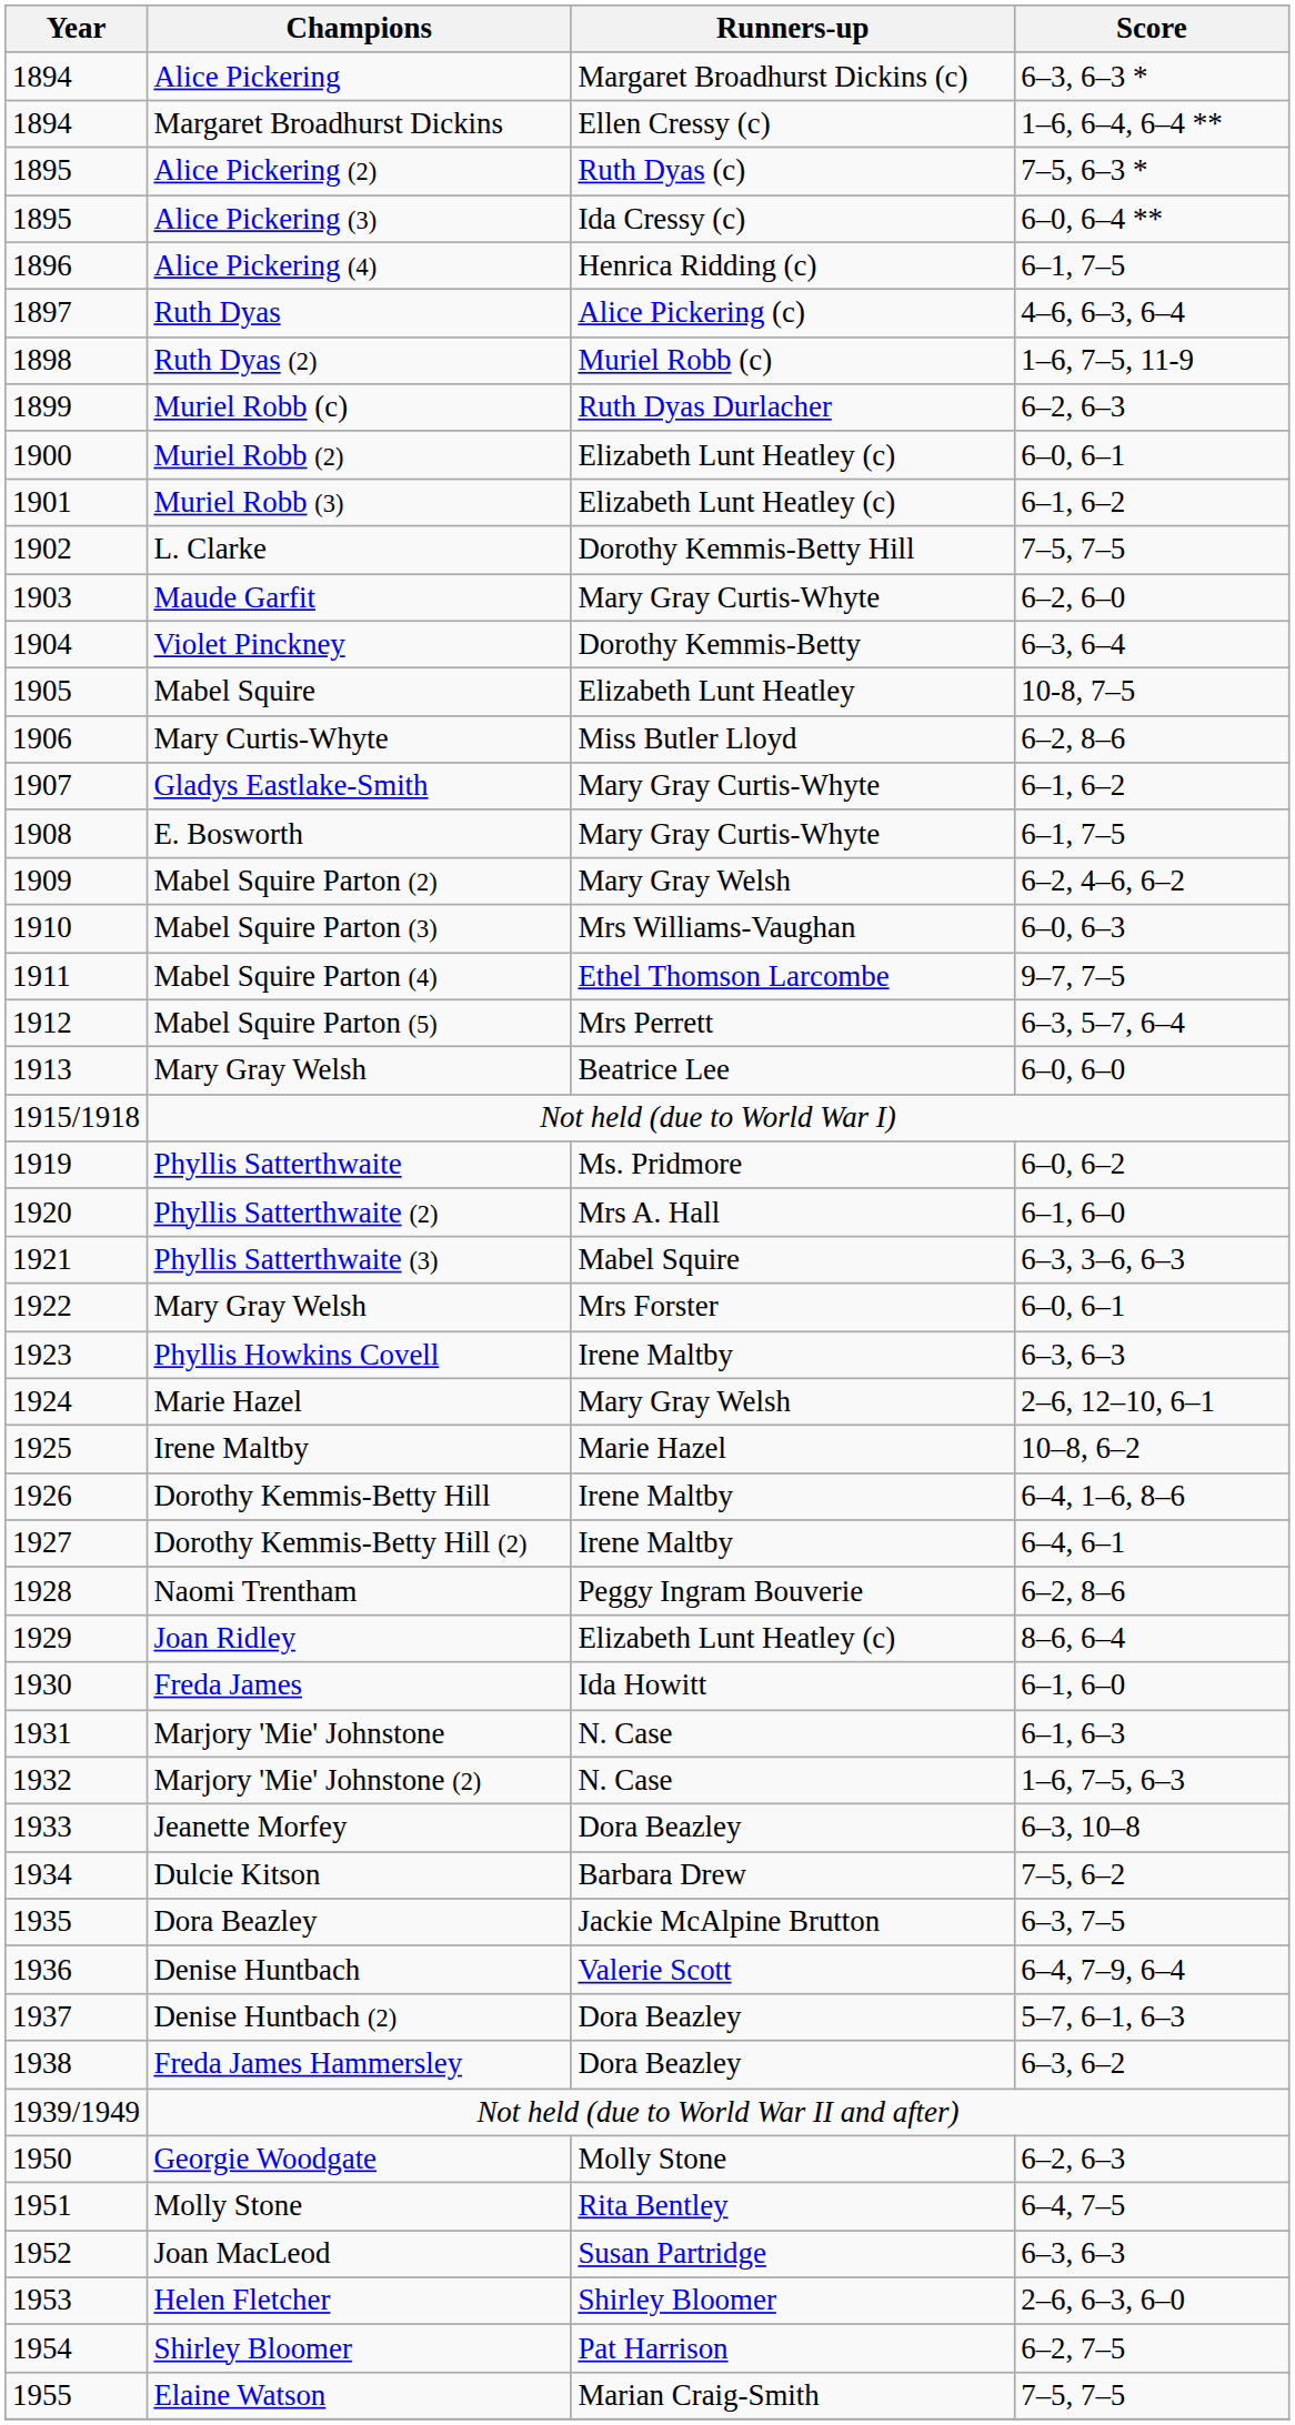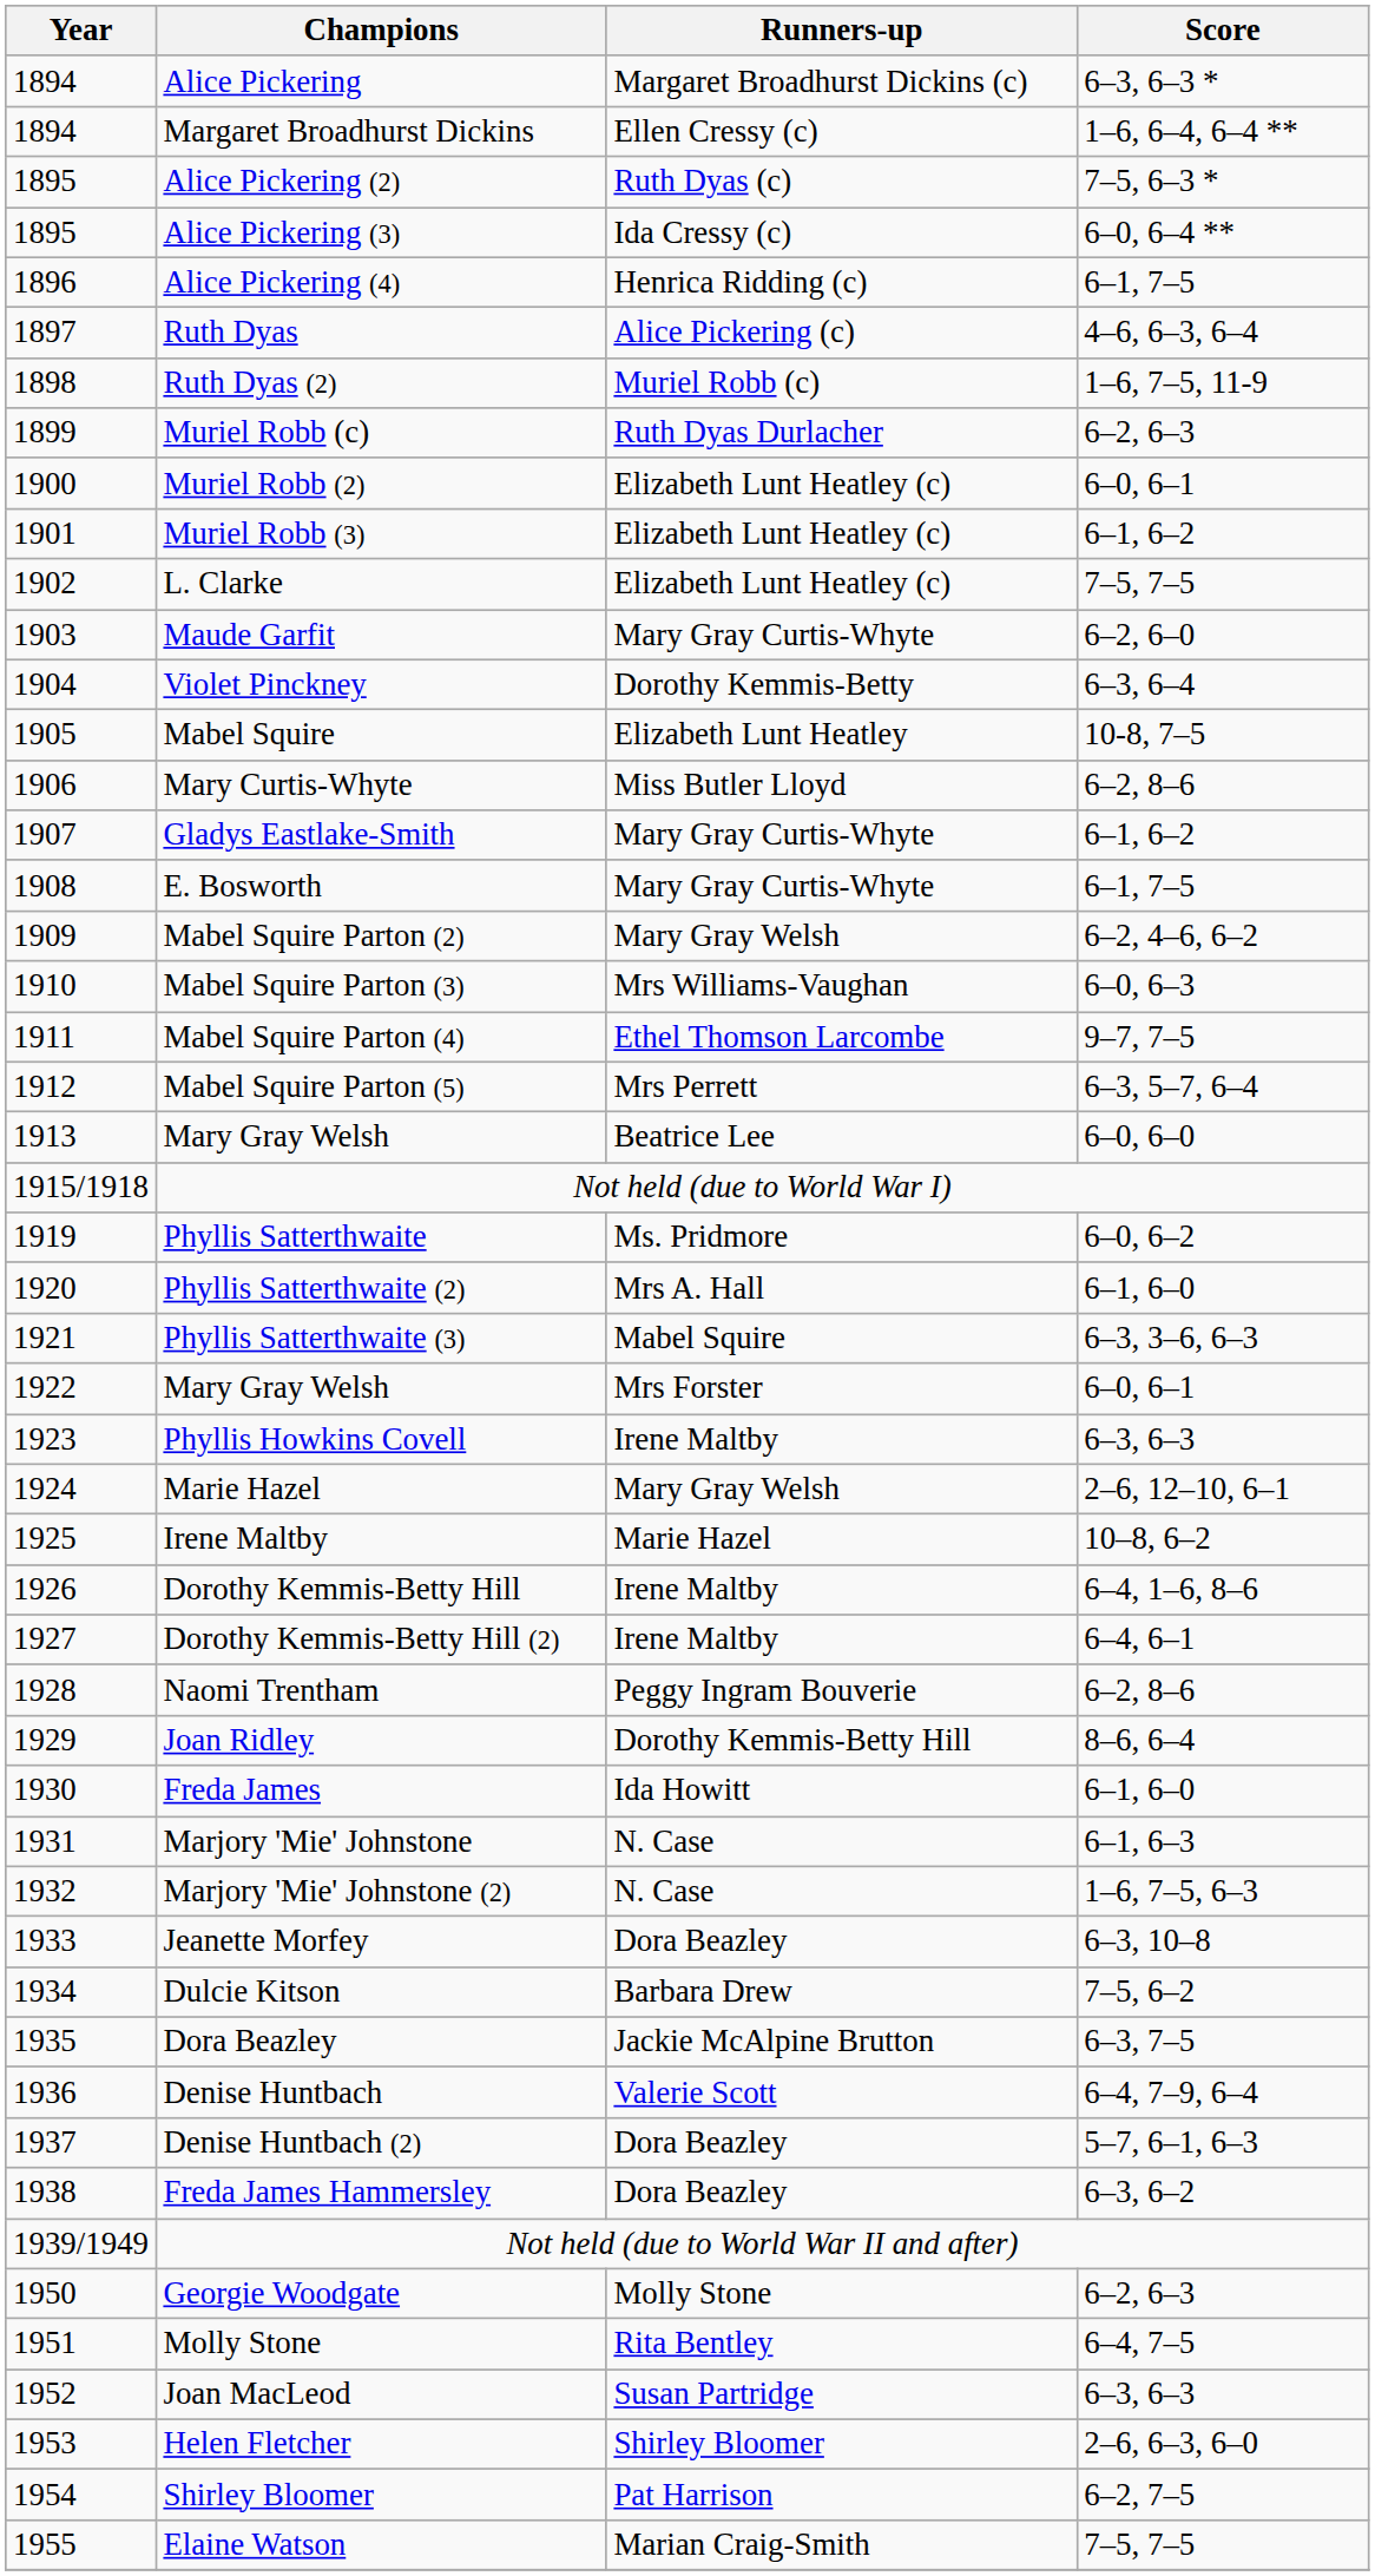 <table class="wikitable">
 <tr>
 <th style="width:60px;">Year</th>
 <th style="width:220px;">Champions</th>
 <th style="width:230px;">Runners-up</th>
 <th style="width:140px;">Score</th>
 </tr>
 <tr>
 <td>1894</td>
 <td> <a href='#'>Alice Pickering</a></td>
 <td>  Margaret Broadhurst Dickins (c)</td>
 <td>6–3, 6–3 *</td>
 </tr>
 <tr>
 <td>1894</td>
 <td>  Margaret Broadhurst Dickins</td>
 <td> Ellen Cressy (c)</td>
 <td>1–6, 6–4, 6–4 **</td>
 </tr>
 <tr>
 <td>1895</td>
 <td> <a href='#'>Alice Pickering</a> <small>(2)</small></td>
 <td> <a href='#'>Ruth Dyas</a> (c)</td>
 <td>7–5, 6–3 *</td>
 </tr>
 <tr ,>
 <td>1895</td>
 <td> <a href='#'>Alice Pickering</a> <small>(3)</small></td>
 <td> Ida Cressy  (c)</td>
 <td>6–0, 6–4 **</td>
 </tr>
 <tr>
 <td>1896</td>
 <td> <a href='#'>Alice Pickering</a> <small>(4)</small></td>
 <td> Henrica Ridding (c)</td>
 <td>6–1, 7–5</td>
 </tr>
 <tr>
 <td>1897</td>
 <td> <a href='#'>Ruth Dyas</a></td>
 <td> <a href='#'>Alice Pickering</a> (c)</td>
 <td>4–6, 6–3, 6–4</td>
 </tr>
 <tr>
 <td>1898</td>
 <td> <a href='#'>Ruth Dyas</a> <small>(2)</small></td>
 <td> <a href='#'>Muriel Robb</a> (c)</td>
 <td>1–6, 7–5, 11-9</td>
 </tr>
 <tr>
 <td>1899</td>
 <td> <a href='#'>Muriel Robb</a> (c)</td>
 <td> <a href='#'>Ruth Dyas Durlacher</a></td>
 <td>6–2, 6–3</td>
 </tr>
 <tr>
 <td>1900</td>
 <td> <a href='#'>Muriel Robb</a> <small>(2)</small></td>
 <td> Elizabeth Lunt Heatley (c)</td>
 <td>6–0, 6–1</td>
 </tr>
 <tr>
 <td>1901</td>
 <td> <a href='#'>Muriel Robb</a> <small>(3)</small></td>
 <td> Elizabeth Lunt Heatley (c)</td>
 <td>6–1, 6–2</td>
 </tr>
 <tr>
 <td>1902</td>
 <td>  L. Clarke</td>
-<td> Dorothy Kemmis-Betty Hill</td>
+<td> Elizabeth Lunt Heatley (c)</td>
 <td>7–5, 7–5</td>
 </tr>
 <tr>
 <td>1903</td>
 <td> <a href='#'>Maude Garfit</a></td>
 <td> Mary Gray Curtis-Whyte</td>
 <td>6–2, 6–0</td>
 </tr>
 <tr>
 <td>1904</td>
 <td> <a href='#'>Violet Pinckney</a></td>
 <td>  Dorothy Kemmis-Betty</td>
 <td>6–3, 6–4</td>
 </tr>
 <tr>
 <td>1905</td>
 <td> Mabel Squire</td>
 <td> Elizabeth Lunt Heatley</td>
 <td>10-8, 7–5</td>
 </tr>
 <tr>
 <td>1906</td>
 <td> Mary Curtis-Whyte</td>
 <td> Miss Butler Lloyd</td>
 <td>6–2, 8–6</td>
 </tr>
 <tr>
 <td>1907</td>
 <td> <a href='#'>Gladys Eastlake-Smith</a></td>
 <td> Mary Gray Curtis-Whyte</td>
 <td>6–1, 6–2</td>
 </tr>
 <tr>
 <td>1908</td>
 <td> E. Bosworth</td>
 <td> Mary Gray Curtis-Whyte</td>
 <td>6–1, 7–5</td>
 </tr>
 <tr>
 <td>1909</td>
 <td> Mabel Squire Parton <small>(2)</small></td>
 <td> Mary Gray Welsh</td>
 <td>6–2, 4–6, 6–2</td>
 </tr>
 <tr>
 <td>1910</td>
 <td> Mabel Squire Parton <small>(3)</small></td>
 <td> Mrs Williams-Vaughan</td>
 <td>6–0, 6–3</td>
 </tr>
 <tr>
 <td>1911 </td>
 <td> Mabel Squire Parton <small>(4)</small></td>
 <td>  <a href='#'>Ethel Thomson Larcombe</a></td>
 <td>9–7, 7–5</td>
 </tr>
 <tr>
 <td>1912</td>
 <td> Mabel Squire Parton <small>(5)</small></td>
 <td>  Mrs Perrett</td>
 <td>6–3, 5–7, 6–4</td>
 </tr>
 <tr>
 <td>1913</td>
 <td> Mary Gray Welsh</td>
 <td> Beatrice Lee</td>
 <td>6–0, 6–0</td>
 </tr>
 <tr>
 <td>1915/1918</td>
 <td colspan=4 align=center><em>Not held (due to World War I)</em></td>
 </tr>
 <tr>
 <td>1919</td>
 <td> <a href='#'>Phyllis Satterthwaite</a></td>
 <td> Ms. Pridmore</td>
 <td>6–0, 6–2</td>
 </tr>
 <tr>
 <td>1920</td>
 <td> <a href='#'>Phyllis Satterthwaite</a> <small>(2)</small></td>
 <td> Mrs A. Hall</td>
 <td>6–1, 6–0</td>
 </tr>
 <tr>
 <td>1921 </td>
 <td> <a href='#'>Phyllis Satterthwaite</a> <small>(3)</small></td>
 <td> Mabel Squire</td>
 <td>6–3, 3–6, 6–3</td>
 </tr>
 <tr>
 <td>1922</td>
 <td> Mary Gray Welsh</td>
 <td> Mrs Forster</td>
 <td>6–0, 6–1</td>
 </tr>
 <tr>
 <td>1923</td>
 <td> <a href='#'>Phyllis Howkins Covell</a></td>
 <td> Irene Maltby</td>
 <td>6–3, 6–3</td>
 </tr>
 <tr>
 <td>1924</td>
 <td> Marie Hazel</td>
 <td> Mary Gray Welsh</td>
 <td>2–6, 12–10, 6–1</td>
 </tr>
 <tr>
 <td>1925</td>
 <td> Irene Maltby</td>
 <td> Marie Hazel</td>
 <td>10–8, 6–2</td>
 </tr>
 <tr>
 <td>1926</td>
 <td> Dorothy Kemmis-Betty Hill</td>
 <td> Irene Maltby</td>
 <td>6–4, 1–6, 8–6</td>
 </tr>
 <tr>
 <td>1927</td>
 <td> Dorothy Kemmis-Betty Hill <small>(2)</small></td>
 <td> Irene Maltby</td>
 <td>6–4, 6–1</td>
 </tr>
 <tr>
 <td>1928</td>
 <td> Naomi Trentham</td>
 <td> Peggy Ingram Bouverie</td>
 <td>6–2, 8–6</td>
 </tr>
 <tr>
 <td>1929</td>
 <td> <a href='#'>Joan Ridley</a></td>
-<td> Elizabeth Lunt Heatley (c)</td>
+<td> Dorothy Kemmis-Betty Hill</td>
 <td>8–6, 6–4</td>
 </tr>
 <tr>
 <td>1930</td>
 <td> <a href='#'>Freda James</a></td>
 <td>  Ida Howitt</td>
 <td>6–1, 6–0</td>
 </tr>
 <tr>
 <td>1931</td>
 <td> Marjory 'Mie' Johnstone</td>
 <td> N. Case</td>
 <td>6–1, 6–3</td>
 </tr>
 <tr>
 <td>1932</td>
 <td> Marjory 'Mie' Johnstone <small>(2)</small></td>
 <td> N. Case</td>
 <td>1–6, 7–5, 6–3</td>
 </tr>
 <tr>
 <td>1933</td>
 <td> Jeanette Morfey</td>
 <td> Dora Beazley</td>
 <td>6–3, 10–8</td>
 </tr>
 <tr>
 <td>1934</td>
 <td>  Dulcie Kitson</td>
 <td> Barbara Drew</td>
 <td>7–5, 6–2</td>
 </tr>
 <tr>
 <td>1935</td>
 <td> Dora Beazley</td>
 <td> Jackie McAlpine Brutton</td>
 <td>6–3, 7–5</td>
 </tr>
 <tr>
 <td>1936</td>
 <td> Denise Huntbach</td>
 <td> <a href='#'>Valerie Scott</a></td>
 <td>6–4, 7–9, 6–4</td>
 </tr>
 <tr>
 <td>1937</td>
 <td> Denise Huntbach <small>(2)</small></td>
 <td> Dora Beazley</td>
 <td>5–7, 6–1, 6–3</td>
 </tr>
 <tr>
 <td>1938</td>
 <td> <a href='#'>Freda James Hammersley</a></td>
 <td> Dora Beazley</td>
 <td>6–3, 6–2</td>
 </tr>
 <tr>
 <td>1939/1949</td>
 <td colspan=4 align=center><em>Not held (due to World War II and after)</em></td>
 </tr>
 <tr>
 <td>1950</td>
 <td> <a href='#'>Georgie Woodgate</a></td>
 <td> Molly Stone</td>
 <td>6–2, 6–3</td>
 </tr>
 <tr>
 <td>1951</td>
 <td> Molly Stone</td>
 <td> <a href='#'>Rita Bentley</a></td>
 <td>6–4, 7–5</td>
 </tr>
 <tr>
 <td>1952</td>
 <td> Joan MacLeod</td>
 <td> <a href='#'>Susan Partridge</a></td>
 <td>6–3, 6–3</td>
 </tr>
 <tr>
 <td>1953</td>
 <td> <a href='#'>Helen Fletcher</a></td>
 <td>  <a href='#'>Shirley Bloomer</a></td>
 <td>2–6, 6–3, 6–0</td>
 </tr>
 <tr>
 <td>1954</td>
 <td>  <a href='#'>Shirley Bloomer</a></td>
 <td>  <a href='#'>Pat Harrison</a></td>
 <td>6–2, 7–5</td>
 </tr>
 <tr>
 <td>1955</td>
 <td> <a href='#'>Elaine Watson</a></td>
 <td> Marian Craig-Smith</td>
 <td>7–5, 7–5</td>
 </tr>
 <tr>
 </tr>
 </table>
